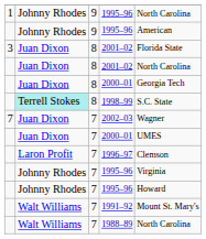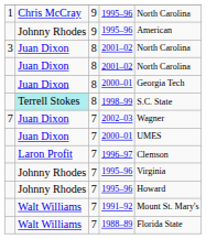 <table class="wikitable">
 <tr>
 </tr>
 <tr>
 <td>1</td>
-<td>Johnny Rhodes</td>
+<td><a href='#'>Chris McCray</a></td>
 <td>9</td>
 <td style="font-size:80%;"><a href='#'>1995–96</a></td>
 <td style="font-size:80%;">North Carolina</td>
 </tr>
 <tr>
 <td></td>
 <td>Johnny Rhodes</td>
 <td>9</td>
 <td style="font-size:80%;"><a href='#'>1995–96</a></td>
 <td style="font-size:80%;">American</td>
 </tr>
 <tr>
 <td>3</td>
 <td><a href='#'>Juan Dixon</a></td>
 <td>8</td>
 <td style="font-size:80%;"><a href='#'>2001–02</a></td>
-<td style="font-size:80%;">Florida State</td>
+<td style="font-size:80%;">North Carolina</td>
 </tr>
 <tr>
 <td></td>
 <td><a href='#'>Juan Dixon</a></td>
 <td>8</td>
 <td style="font-size:80%;"><a href='#'>2001–02</a></td>
 <td style="font-size:80%;">North Carolina</td>
 </tr>
 <tr>
 <td></td>
 <td><a href='#'>Juan Dixon</a></td>
 <td>8</td>
 <td style="font-size:80%;"><a href='#'>2000–01</a></td>
 <td style="font-size:80%;">Georgia Tech</td>
 </tr>
 <tr>
 <td></td>
 <td style="background: paleturquoise;">Terrell Stokes</td>
 <td>8</td>
 <td style="font-size:80%;"><a href='#'>1998–99</a></td>
 <td style="font-size:80%;">S.C. State</td>
 </tr>
 <tr>
 <td>7</td>
 <td><a href='#'>Juan Dixon</a></td>
 <td>7</td>
 <td style="font-size:80%;"><a href='#'>2002–03</a></td>
 <td style="font-size:80%;">Wagner</td>
 </tr>
 <tr>
 <td></td>
 <td><a href='#'>Juan Dixon</a></td>
 <td>7</td>
 <td style="font-size:80%;"><a href='#'>2000–01</a></td>
 <td style="font-size:80%;">UMES</td>
 </tr>
 <tr>
 <td></td>
 <td><a href='#'>Laron Profit</a></td>
 <td>7</td>
 <td style="font-size:80%;"><a href='#'>1996–97</a></td>
 <td style="font-size:80%;">Clemson</td>
 </tr>
 <tr>
 <td></td>
 <td>Johnny Rhodes</td>
 <td>7</td>
 <td style="font-size:80%;"><a href='#'>1995–96</a></td>
 <td style="font-size:80%;">Virginia</td>
 </tr>
 <tr>
 <td></td>
 <td>Johnny Rhodes</td>
 <td>7</td>
 <td style="font-size:80%;"><a href='#'>1995–96</a></td>
 <td style="font-size:80%;">Howard</td>
 </tr>
 <tr>
 <td></td>
 <td><a href='#'>Walt Williams</a></td>
 <td>7</td>
 <td style="font-size:80%;"><a href='#'>1991–92</a></td>
 <td style="font-size:80%;">Mount St. Mary's</td>
 </tr>
 <tr>
 <td></td>
 <td><a href='#'>Walt Williams</a></td>
 <td>7</td>
 <td style="font-size:80%;"><a href='#'>1988–89</a></td>
-<td style="font-size:80%;">North Carolina</td>
+<td style="font-size:80%;">Florida State</td>
 </tr>
 </table>
